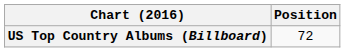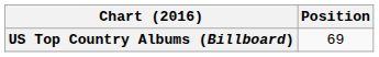 <table class="wikitable plainrowheaders" style="text-align:center">
 <tr>
 <th scope="col">Chart (2016)</th>
 <th scope="col">Position</th>
 </tr>
 <tr>
 <th scope="row">US Top Country Albums (<em>Billboard</em>)</th>
-<td>72</td>
+<td>69</td>
 </tr>
 </table>
